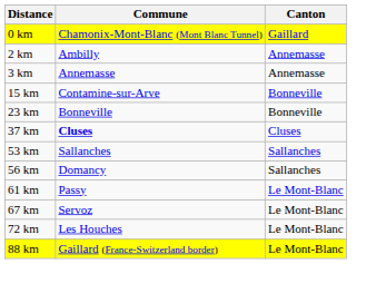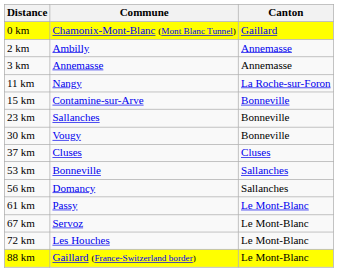 <table class="wikitable">
 <tr>
 <th>Distance</th>
 <th>Commune</th>
 <th>Canton</th>
 </tr>
 <tr>
 <td style="background: yellow">0 km</td>
 <td style="background: yellow"><a href='#'>Chamonix-Mont-Blanc</a> <small>(<a href='#'>Mont Blanc Tunnel</a>)</small></td>
 <td style="background: yellow"><a href='#'>Gaillard</a></td>
 </tr>
 <tr>
 <td>2 km</td>
 <td><a href='#'>Ambilly</a></td>
 <td><a href='#'>Annemasse</a></td>
 </tr>
 <tr>
 <td>3 km</td>
 <td><a href='#'>Annemasse</a></td>
 <td>Annemasse</td>
 </tr>
 <tr>
+<td>11 km</td>
+<td><a href='#'>Nangy</a></td>
+<td><a href='#'>La Roche-sur-Foron</a></td>
+</tr>
+<tr>
 <td>15 km</td>
 <td><a href='#'>Contamine-sur-Arve</a></td>
 <td><a href='#'>Bonneville</a></td>
 </tr>
 <tr>
 <td>23 km</td>
-<td><a href='#'>Bonneville</a></td>
+<td><a href='#'>Sallanches</a></td>
+<td>Bonneville</td>
+</tr>
+<tr>
+<td>30 km</td>
+<td><a href='#'>Vougy</a></td>
 <td>Bonneville</td>
 </tr>
 <tr>
 <td>37 km</td>
-<td><strong><a href='#'>Cluses</a></strong></td>
+<td><a href='#'>Cluses</a></td>
 <td><a href='#'>Cluses</a></td>
 </tr>
 <tr>
 <td>53 km</td>
-<td><a href='#'>Sallanches</a></td>
+<td><a href='#'>Bonneville</a></td>
 <td><a href='#'>Sallanches</a></td>
 </tr>
 <tr>
 <td>56 km</td>
 <td><a href='#'>Domancy</a></td>
 <td>Sallanches</td>
 </tr>
 <tr>
 <td>61 km</td>
 <td><a href='#'>Passy</a></td>
 <td><a href='#'>Le Mont-Blanc</a></td>
 </tr>
 <tr>
 <td>67 km</td>
 <td><a href='#'>Servoz</a></td>
 <td>Le Mont-Blanc</td>
 </tr>
 <tr>
 <td>72 km</td>
 <td><a href='#'>Les Houches</a></td>
 <td>Le Mont-Blanc</td>
 </tr>
 <tr>
 <td style="background: yellow">88 km</td>
 <td style="background: yellow"><a href='#'>Gaillard</a> <small>(<a href='#'>France-Switzerland border</a>)</small></td>
 <td style="background: yellow">Le Mont-Blanc</td>
 </tr>
 </table>
